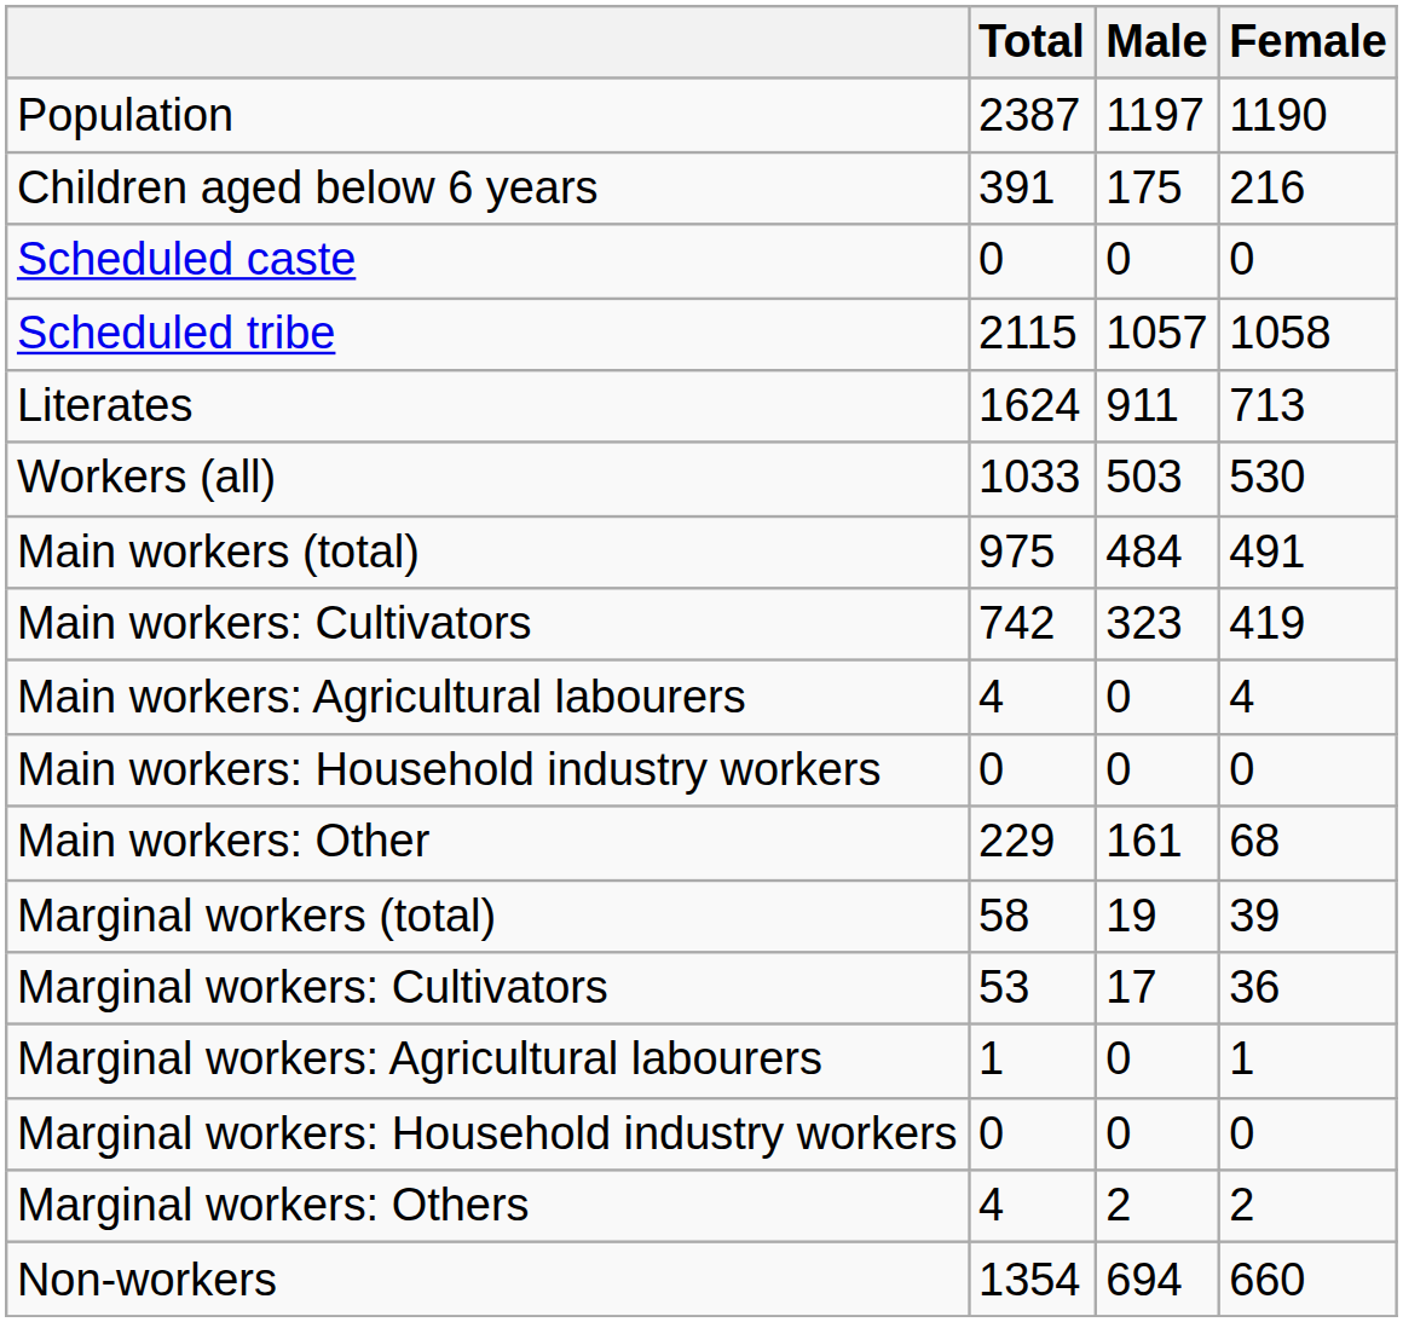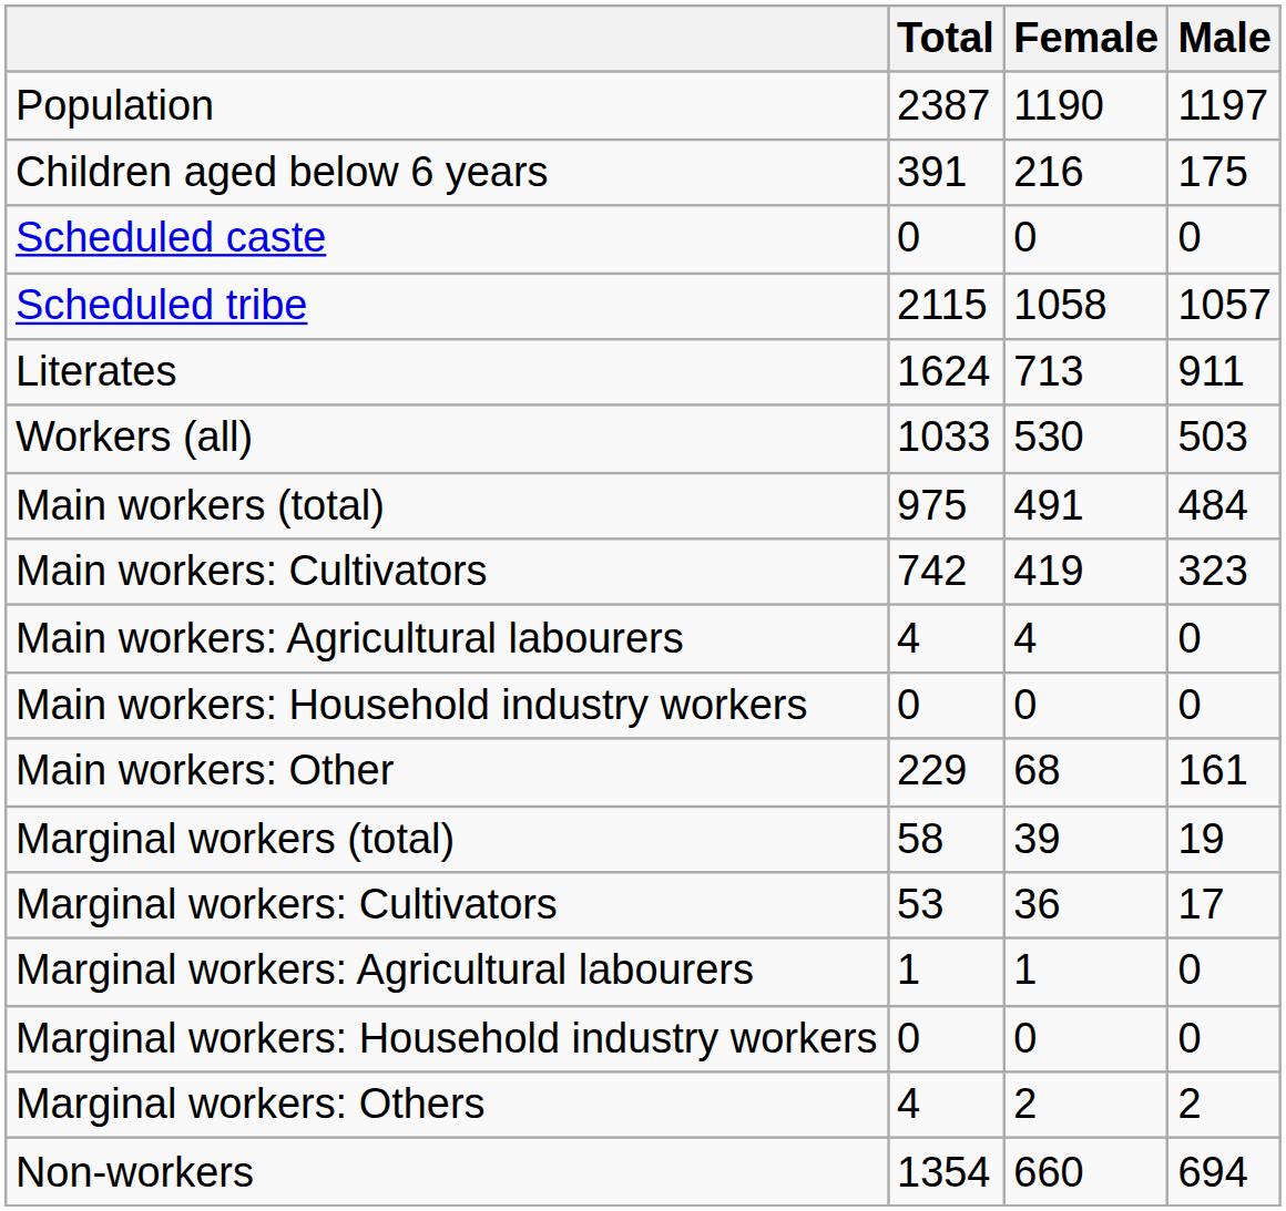 <table class="wikitable sortable">
 <tr>
 <th></th>
 <th>Total</th>
+<th>Female</th>
 <th>Male</th>
-<th>Female</th>
 </tr>
 <tr>
 <td>Population</td>
 <td>2387</td>
+<td>1190</td>
 <td>1197</td>
-<td>1190</td>
 </tr>
 <tr>
 <td>Children aged below 6 years</td>
 <td>391</td>
+<td>216</td>
 <td>175</td>
-<td>216</td>
 </tr>
 <tr>
 <td><a href='#'>Scheduled caste</a></td>
 <td>0</td>
 <td>0</td>
 <td>0</td>
 </tr>
 <tr>
 <td><a href='#'>Scheduled tribe</a></td>
 <td>2115</td>
+<td>1058</td>
 <td>1057</td>
-<td>1058</td>
 </tr>
 <tr>
 <td>Literates</td>
 <td>1624</td>
+<td>713</td>
 <td>911</td>
-<td>713</td>
 </tr>
 <tr>
 <td>Workers (all)</td>
 <td>1033</td>
+<td>530</td>
 <td>503</td>
-<td>530</td>
 </tr>
 <tr>
 <td>Main workers (total)</td>
 <td>975</td>
+<td>491</td>
 <td>484</td>
-<td>491</td>
 </tr>
 <tr>
 <td>Main workers: Cultivators</td>
 <td>742</td>
+<td>419</td>
 <td>323</td>
-<td>419</td>
 </tr>
 <tr>
 <td>Main workers: Agricultural labourers</td>
 <td>4</td>
+<td>4</td>
 <td>0</td>
-<td>4</td>
 </tr>
 <tr>
 <td>Main workers: Household industry workers</td>
 <td>0</td>
 <td>0</td>
 <td>0</td>
 </tr>
 <tr>
 <td>Main workers: Other</td>
 <td>229</td>
+<td>68</td>
 <td>161</td>
-<td>68</td>
 </tr>
 <tr>
 <td>Marginal workers (total)</td>
 <td>58</td>
+<td>39</td>
 <td>19</td>
-<td>39</td>
 </tr>
 <tr>
 <td>Marginal workers: Cultivators</td>
 <td>53</td>
+<td>36</td>
 <td>17</td>
-<td>36</td>
 </tr>
 <tr>
 <td>Marginal workers: Agricultural labourers</td>
 <td>1</td>
+<td>1</td>
 <td>0</td>
-<td>1</td>
 </tr>
 <tr>
 <td>Marginal workers: Household industry workers</td>
 <td>0</td>
 <td>0</td>
 <td>0</td>
 </tr>
 <tr>
 <td>Marginal workers: Others</td>
 <td>4</td>
 <td>2</td>
 <td>2</td>
 </tr>
 <tr>
 <td>Non-workers</td>
 <td>1354</td>
+<td>660</td>
 <td>694</td>
-<td>660</td>
 </tr>
 </table>
